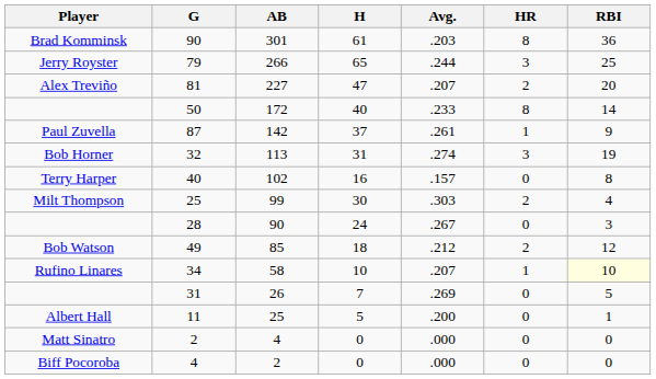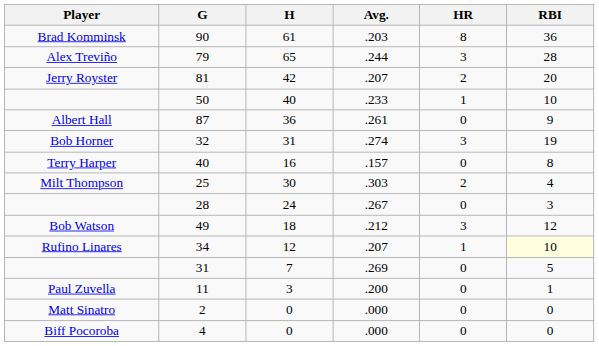 <table class="wikitable sortable">
 <tr>
 <th bgcolor="#DDDDFF" width="16%">Player</th>
 <th bgcolor="#DDDDFF" width="9%">G</th>
-<th bgcolor="#DDDDFF" width="9%">AB</th>
 <th bgcolor="#DDDDFF" width="9%">H</th>
 <th bgcolor="#DDDDFF" width="9%">Avg.</th>
 <th bgcolor="#DDDDFF" width="9%">HR</th>
 <th bgcolor="#DDDDFF" width="9%">RBI</th>
 </tr>
 <tr align="center">
 <td><a href='#'>Brad Komminsk</a></td>
 <td>90</td>
-<td>301</td>
 <td>61</td>
 <td>.203</td>
 <td>8</td>
 <td>36</td>
 </tr>
 <tr align=center>
-<td><a href='#'>Jerry Royster</a></td>
+<td><a href='#'>Alex Treviño</a></td>
 <td>79</td>
-<td>266</td>
 <td>65</td>
 <td>.244</td>
 <td>3</td>
-<td>25</td>
+<td>28</td>
 </tr>
 <tr align=center>
-<td><a href='#'>Alex Treviño</a></td>
+<td><a href='#'>Jerry Royster</a></td>
 <td>81</td>
-<td>227</td>
-<td>47</td>
+<td>42</td>
 <td>.207</td>
 <td>2</td>
 <td>20</td>
 </tr>
 <tr align=center>
 <td></td>
 <td>50</td>
-<td>172</td>
 <td>40</td>
 <td>.233</td>
-<td>8</td>
-<td>14</td>
+<td>1</td>
+<td>10</td>
 </tr>
 <tr align="center">
-<td><a href='#'>Paul Zuvella</a></td>
+<td><a href='#'>Albert Hall</a></td>
 <td>87</td>
-<td>142</td>
-<td>37</td>
+<td>36</td>
 <td>.261</td>
-<td>1</td>
+<td>0</td>
 <td>9</td>
 </tr>
 <tr align=center>
 <td><a href='#'>Bob Horner</a></td>
 <td>32</td>
-<td>113</td>
 <td>31</td>
 <td>.274</td>
 <td>3</td>
 <td>19</td>
 </tr>
 <tr align=center>
 <td><a href='#'>Terry Harper</a></td>
 <td>40</td>
-<td>102</td>
 <td>16</td>
 <td>.157</td>
 <td>0</td>
 <td>8</td>
 </tr>
 <tr align=center>
 <td><a href='#'>Milt Thompson</a></td>
 <td>25</td>
-<td>99</td>
 <td>30</td>
 <td>.303</td>
 <td>2</td>
 <td>4</td>
 </tr>
 <tr align=center>
 <td></td>
 <td>28</td>
-<td>90</td>
 <td>24</td>
 <td>.267</td>
 <td>0</td>
 <td>3</td>
 </tr>
 <tr align="center">
 <td><a href='#'>Bob Watson</a></td>
 <td>49</td>
-<td>85</td>
 <td>18</td>
 <td>.212</td>
-<td>2</td>
+<td>3</td>
 <td>12</td>
 </tr>
 <tr align=center>
 <td><a href='#'>Rufino Linares</a></td>
 <td>34</td>
-<td>58</td>
-<td>10</td>
+<td>12</td>
 <td>.207</td>
 <td>1</td>
 <td style="background: lightyellow;">10</td>
 </tr>
 <tr align=center>
 <td></td>
 <td>31</td>
-<td>26</td>
 <td>7</td>
 <td>.269</td>
 <td>0</td>
 <td>5</td>
 </tr>
 <tr align="center">
-<td><a href='#'>Albert Hall</a></td>
+<td><a href='#'>Paul Zuvella</a></td>
 <td>11</td>
-<td>25</td>
-<td>5</td>
+<td>3</td>
 <td>.200</td>
 <td>0</td>
 <td>1</td>
 </tr>
 <tr align=center>
 <td><a href='#'>Matt Sinatro</a></td>
 <td>2</td>
-<td>4</td>
 <td>0</td>
 <td>.000</td>
 <td>0</td>
 <td>0</td>
 </tr>
 <tr align=center>
 <td><a href='#'>Biff Pocoroba</a></td>
 <td>4</td>
-<td>2</td>
 <td>0</td>
 <td>.000</td>
 <td>0</td>
 <td>0</td>
 </tr>
 </table>
